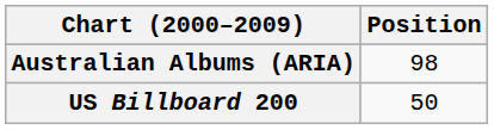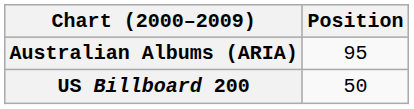 <table class="wikitable sortable plainrowheaders" style="text-align:center">
 <tr>
 <th scope="col">Chart (2000–2009)</th>
 <th scope="col">Position</th>
 </tr>
 <tr>
 <th scope="row">Australian Albums (ARIA)</th>
-<td>98</td>
+<td>95</td>
 </tr>
 <tr>
 <th scope="row">US <em>Billboard</em> 200</th>
 <td>50</td>
 </tr>
 </table>
